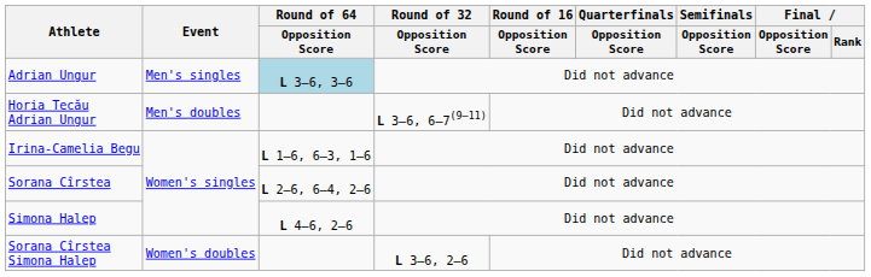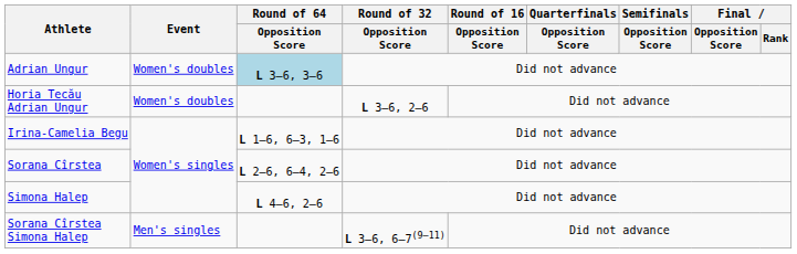 <table class=wikitable style="font-size:90%">
 <tr>
 <th rowspan=2>Athlete</th>
 <th rowspan=2>Event</th>
 <th>Round of 64</th>
 <th>Round of 32</th>
 <th>Round of 16</th>
 <th>Quarterfinals</th>
 <th>Semifinals</th>
 <th colspan=2>Final / </th>
 </tr>
 <tr style="font-size:95%">
 <th>Opposition<br>Score</th>
 <th>Opposition<br>Score</th>
 <th>Opposition<br>Score</th>
 <th>Opposition<br>Score</th>
 <th>Opposition<br>Score</th>
 <th>Opposition<br>Score</th>
 <th>Rank</th>
 </tr>
 <tr align=center>
 <td align=left><a href='#'>Adrian Ungur</a></td>
-<td align=left><a href='#'>Men's singles</a></td>
+<td align=left><a href='#'>Women's doubles</a></td>
 <td style="background: lightblue;"><br><strong>L</strong> 3–6, 3–6</td>
 <td colspan=6>Did not advance</td>
 </tr>
 <tr align=center>
 <td align=left><a href='#'>Horia Tecău</a><br><a href='#'>Adrian Ungur</a></td>
-<td align=left><a href='#'>Men's doubles</a></td>
+<td align=left><a href='#'>Women's doubles</a></td>
 <td></td>
-<td><br><strong>L</strong> 3–6, 6–7<sup>(9–11)</sup></td>
+<td><br><strong>L</strong> 3–6, 2–6</td>
 <td colspan=5>Did not advance</td>
 </tr>
 <tr align=center>
 <td align=left><a href='#'>Irina-Camelia Begu</a></td>
 <td align=left rowspan=3><a href='#'>Women's singles</a></td>
 <td><br><strong>L</strong> 1–6, 6–3, 1–6</td>
 <td colspan=6>Did not advance</td>
 </tr>
 <tr align=center>
 <td align=left><a href='#'>Sorana Cîrstea</a></td>
 <td><br><strong>L</strong> 2–6, 6–4, 2–6</td>
 <td colspan=6>Did not advance</td>
 </tr>
 <tr align=center>
 <td align=left><a href='#'>Simona Halep</a></td>
 <td><br><strong>L</strong> 4–6, 2–6</td>
 <td colspan=6>Did not advance</td>
 </tr>
 <tr align=center>
 <td align=left><a href='#'>Sorana Cîrstea</a><br><a href='#'>Simona Halep</a></td>
-<td align=left><a href='#'>Women's doubles</a></td>
+<td align=left><a href='#'>Men's singles</a></td>
 <td></td>
-<td><br><strong>L</strong> 3–6, 2–6</td>
+<td><br><strong>L</strong> 3–6, 6–7<sup>(9–11)</sup></td>
 <td colspan=5>Did not advance</td>
 </tr>
 </table>
